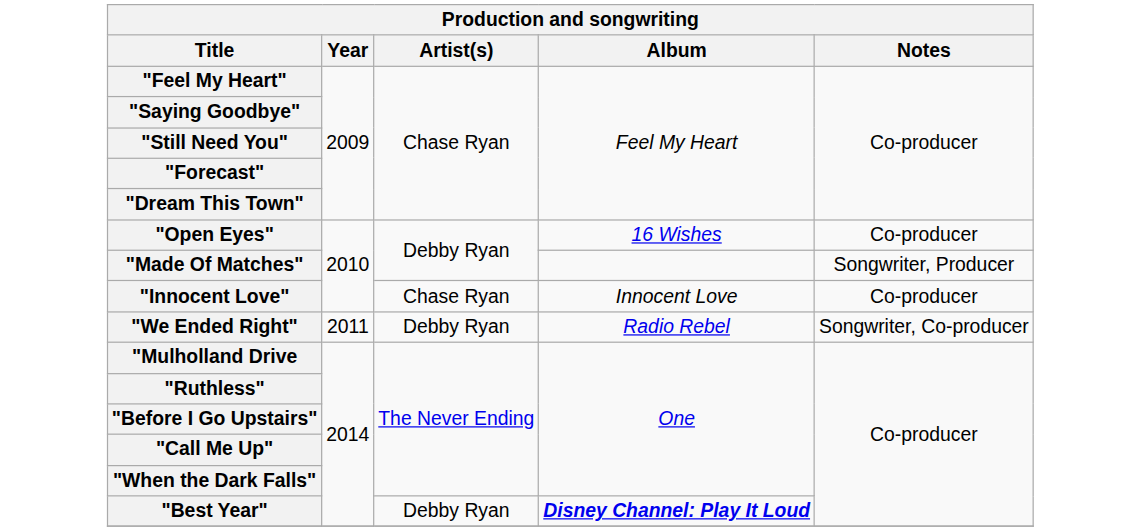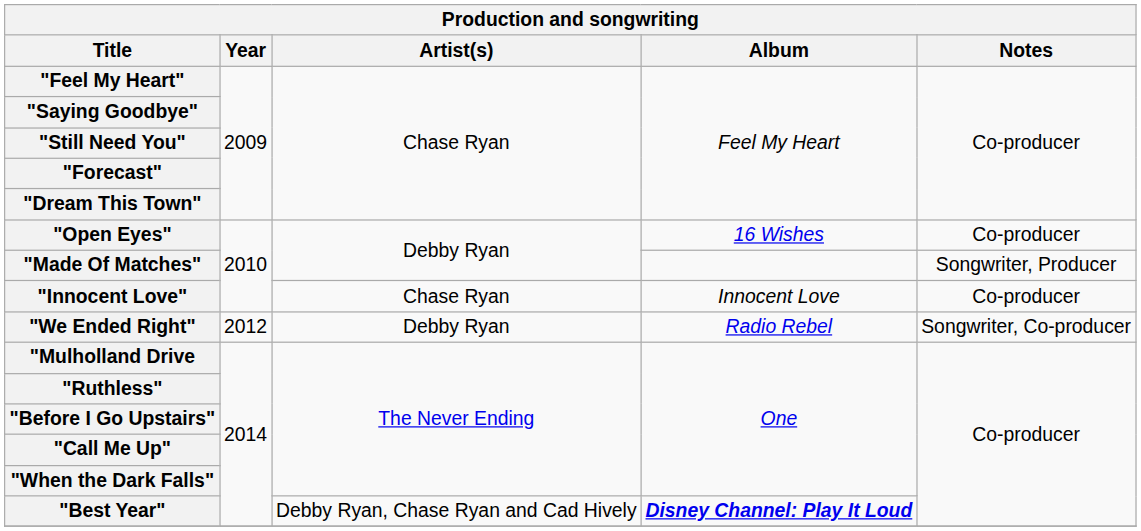 <table class="wikitable collapsible collapsed" style="margin:1em auto 1em auto; text-align:center;">
 <tr>
 <th colspan="5">Production and songwriting</th>
 </tr>
 <tr>
 <th scope="col">Title</th>
 <th scope="col">Year</th>
 <th scope="col">Artist(s)</th>
 <th scope="col">Album</th>
 <th scope="col">Notes</th>
 </tr>
 <tr>
 <th scope="row">"Feel My Heart"</th>
 <td rowspan="5">2009</td>
 <td rowspan="5">Chase Ryan</td>
 <td rowspan="5"><em>Feel My Heart</em></td>
 <td rowspan="5">Co-producer</td>
 </tr>
 <tr>
 <th scope="row">"Saying Goodbye"</th>
 </tr>
 <tr>
 <th scope="row">"Still Need You"</th>
 </tr>
 <tr>
 <th scope="row">"Forecast"</th>
 </tr>
 <tr>
 <th scope="row">"Dream This Town"</th>
 </tr>
 <tr>
 <th scope="row">"Open Eyes"</th>
 <td rowspan="3">2010</td>
 <td rowspan="2">Debby Ryan</td>
 <td><em><a href='#'>16 Wishes</a></em></td>
 <td>Co-producer</td>
 </tr>
 <tr>
 <th scope="row">"Made Of Matches"</th>
 <td></td>
 <td>Songwriter, Producer</td>
 </tr>
 <tr>
 <th scope="row">"Innocent Love"</th>
 <td>Chase Ryan</td>
 <td><em>Innocent Love</em></td>
 <td>Co-producer</td>
 </tr>
 <tr>
 <th scope="row">"We Ended Right"</th>
-<td>2011</td>
+<td>2012</td>
 <td>Debby Ryan</td>
 <td><em><a href='#'>Radio Rebel</a></em></td>
 <td>Songwriter, Co-producer</td>
 </tr>
 <tr>
 <th scope="row">"Mulholland Drive</th>
 <td rowspan="6">2014</td>
 <td rowspan="5"><a href='#'>The Never Ending</a></td>
 <td rowspan="5"><em><a href='#'>One</a></em></td>
 <td rowspan="6">Co-producer</td>
 </tr>
 <tr>
 <th scope="row">"Ruthless"</th>
 </tr>
 <tr>
 <th scope="row">"Before I Go Upstairs"</th>
 </tr>
 <tr>
 <th scope="row">"Call Me Up"</th>
 </tr>
 <tr>
 <th scope="row">"When the Dark Falls"</th>
 </tr>
 <tr>
 <th scope="row">"Best Year"</th>
-<td>Debby Ryan</td>
+<td>Debby Ryan, Chase Ryan and Cad Hively</td>
 <td><strong><em><a href='#'>Disney Channel: Play It Loud</a></em></strong></td>
 </tr>
 <tr>
 </tr>
 </table>
